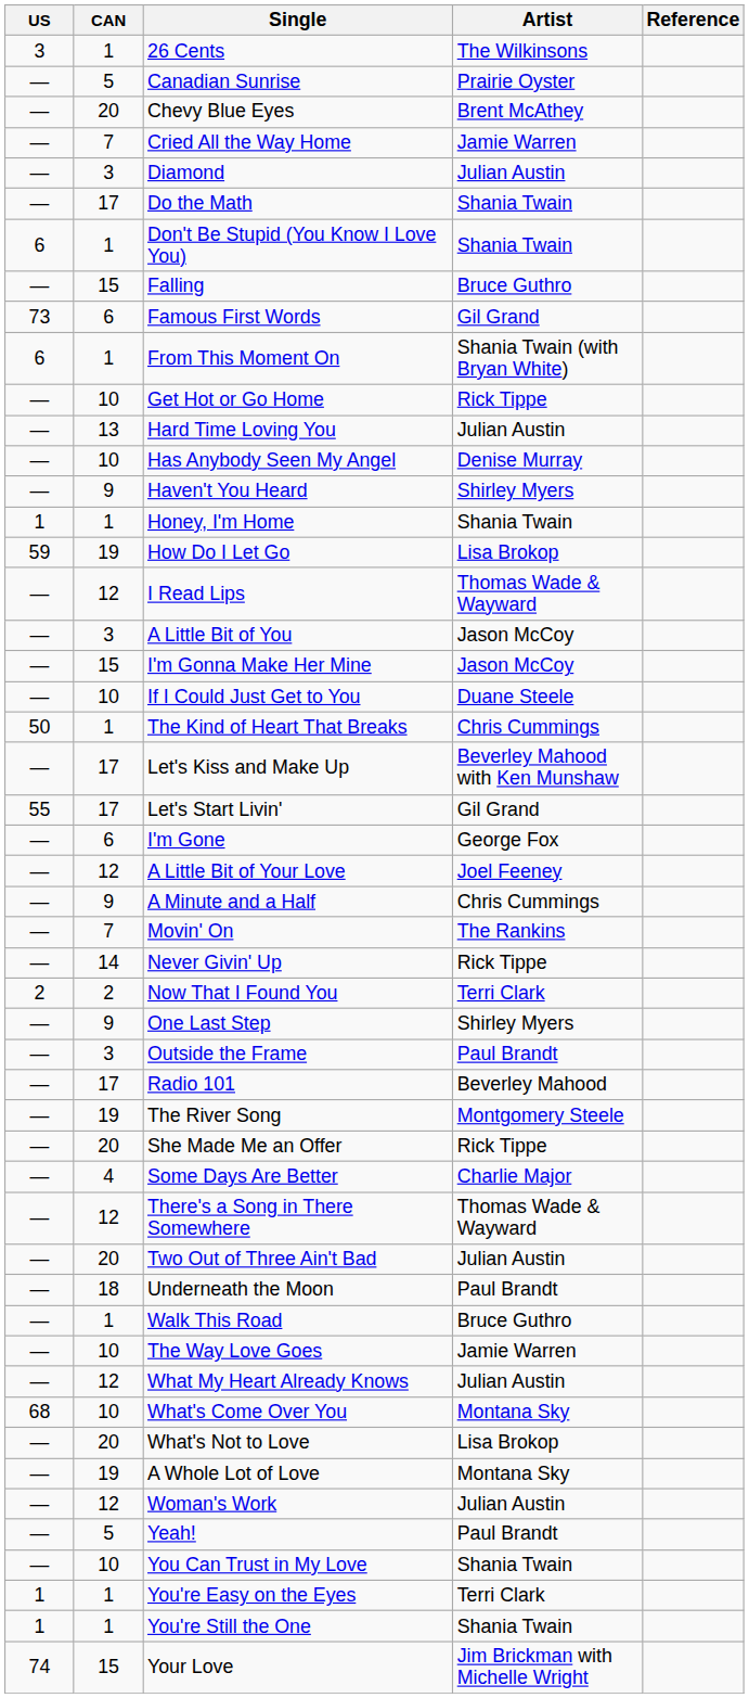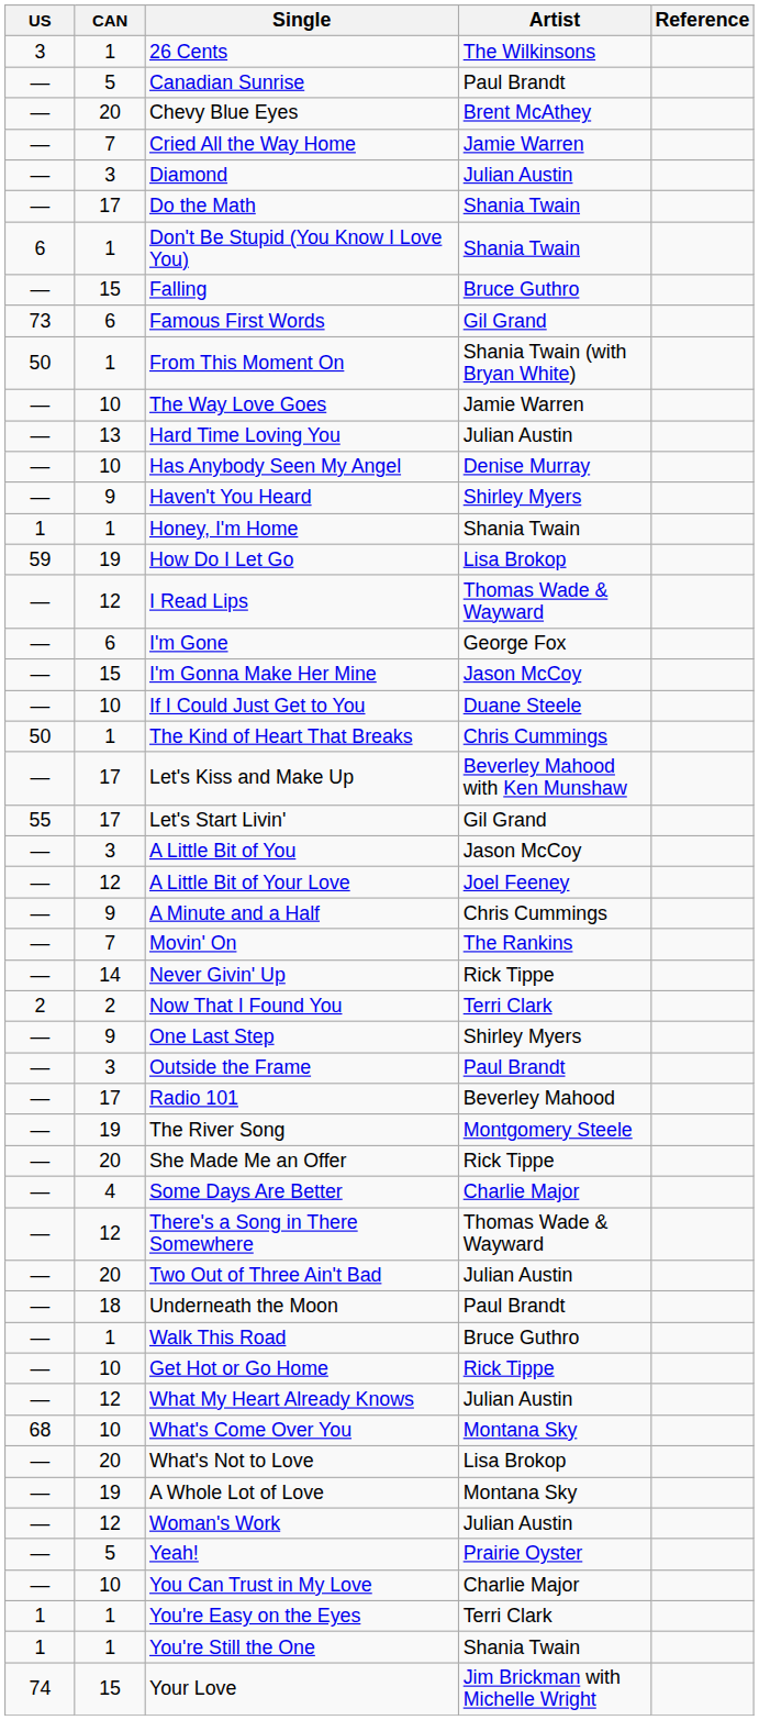 <table class="wikitable sortable">
 <tr>
 <th width="50"><small>US</small></th>
 <th width="50"><small>CAN</small></th>
 <th width="250">Single</th>
 <th width="150">Artist</th>
 <th>Reference</th>
 </tr>
 <tr>
 <td align="center">3</td>
 <td align="center">1</td>
 <td><a href='#'>26 Cents</a></td>
 <td><a href='#'>The Wilkinsons</a></td>
 <td></td>
 </tr>
 <tr>
 <td align="center">—</td>
 <td align="center">5</td>
 <td><a href='#'>Canadian Sunrise</a></td>
-<td><a href='#'>Prairie Oyster</a></td>
+<td>Paul Brandt</td>
 <td></td>
 </tr>
 <tr>
 <td align="center">—</td>
 <td align="center">20</td>
 <td>Chevy Blue Eyes</td>
 <td><a href='#'>Brent McAthey</a></td>
 <td></td>
 </tr>
 <tr>
 <td align="center">—</td>
 <td align="center">7</td>
 <td><a href='#'>Cried All the Way Home</a></td>
 <td><a href='#'>Jamie Warren</a></td>
 <td></td>
 </tr>
 <tr>
 <td align="center">—</td>
 <td align="center">3</td>
 <td><a href='#'>Diamond</a></td>
 <td><a href='#'>Julian Austin</a></td>
 <td></td>
 </tr>
 <tr>
 <td align="center">—</td>
 <td align="center">17</td>
 <td><a href='#'>Do the Math</a></td>
 <td><a href='#'>Shania Twain</a></td>
 <td></td>
 </tr>
 <tr>
 <td align="center">6</td>
 <td align="center">1</td>
 <td><a href='#'>Don't Be Stupid (You Know I Love You)</a></td>
 <td><a href='#'>Shania Twain</a></td>
 <td></td>
 </tr>
 <tr>
 <td align="center">—</td>
 <td align="center">15</td>
 <td><a href='#'>Falling</a></td>
 <td><a href='#'>Bruce Guthro</a></td>
 <td></td>
 </tr>
 <tr>
 <td align="center">73</td>
 <td align="center">6</td>
 <td><a href='#'>Famous First Words</a></td>
 <td><a href='#'>Gil Grand</a></td>
 <td></td>
 </tr>
 <tr>
-<td align="center">6</td>
+<td align="center">50</td>
 <td align="center">1</td>
 <td><a href='#'>From This Moment On</a></td>
 <td>Shania Twain (with <a href='#'>Bryan White</a>)</td>
 <td></td>
 </tr>
 <tr>
 <td align="center">—</td>
 <td align="center">10</td>
-<td><a href='#'>Get Hot or Go Home</a></td>
-<td><a href='#'>Rick Tippe</a></td>
+<td><a href='#'>The Way Love Goes</a></td>
+<td>Jamie Warren</td>
 <td></td>
 </tr>
 <tr>
 <td align="center">—</td>
 <td align="center">13</td>
 <td><a href='#'>Hard Time Loving You</a></td>
 <td>Julian Austin</td>
 <td></td>
 </tr>
 <tr>
 <td align="center">—</td>
 <td align="center">10</td>
 <td><a href='#'>Has Anybody Seen My Angel</a></td>
 <td><a href='#'>Denise Murray</a></td>
 <td></td>
 </tr>
 <tr>
 <td align="center">—</td>
 <td align="center">9</td>
 <td><a href='#'>Haven't You Heard</a></td>
 <td><a href='#'>Shirley Myers</a></td>
 <td></td>
 </tr>
 <tr>
 <td align="center">1</td>
 <td align="center">1</td>
 <td><a href='#'>Honey, I'm Home</a></td>
 <td>Shania Twain</td>
 <td></td>
 </tr>
 <tr>
 <td align="center">59</td>
 <td align="center">19</td>
 <td><a href='#'>How Do I Let Go</a></td>
 <td><a href='#'>Lisa Brokop</a></td>
 <td></td>
 </tr>
 <tr>
 <td align="center">—</td>
 <td align="center">12</td>
 <td><a href='#'>I Read Lips</a></td>
 <td><a href='#'>Thomas Wade & Wayward</a></td>
 <td></td>
 </tr>
 <tr>
 <td align="center">—</td>
-<td align="center">3</td>
-<td><a href='#'>A Little Bit of You</a></td>
-<td>Jason McCoy</td>
+<td align="center">6</td>
+<td><a href='#'>I'm Gone</a></td>
+<td>George Fox</td>
 <td></td>
 </tr>
 <tr>
 <td align="center">—</td>
 <td align="center">15</td>
 <td><a href='#'>I'm Gonna Make Her Mine</a></td>
 <td><a href='#'>Jason McCoy</a></td>
 <td></td>
 </tr>
 <tr>
 <td align="center">—</td>
 <td align="center">10</td>
 <td><a href='#'>If I Could Just Get to You</a></td>
 <td><a href='#'>Duane Steele</a></td>
 <td></td>
 </tr>
 <tr>
 <td align="center">50</td>
 <td align="center">1</td>
 <td><a href='#'>The Kind of Heart That Breaks</a></td>
 <td><a href='#'>Chris Cummings</a></td>
 <td></td>
 </tr>
 <tr>
 <td align="center">—</td>
 <td align="center">17</td>
 <td>Let's Kiss and Make Up</td>
 <td><a href='#'>Beverley Mahood</a> with <a href='#'>Ken Munshaw</a></td>
 <td></td>
 </tr>
 <tr>
 <td align="center">55</td>
 <td align="center">17</td>
 <td>Let's Start Livin'</td>
 <td>Gil Grand</td>
 <td></td>
 </tr>
 <tr>
 <td align="center">—</td>
-<td align="center">6</td>
-<td><a href='#'>I'm Gone</a></td>
-<td>George Fox</td>
+<td align="center">3</td>
+<td><a href='#'>A Little Bit of You</a></td>
+<td>Jason McCoy</td>
 <td></td>
 </tr>
 <tr>
 <td align="center">—</td>
 <td align="center">12</td>
 <td><a href='#'>A Little Bit of Your Love</a></td>
 <td><a href='#'>Joel Feeney</a></td>
 <td></td>
 </tr>
 <tr>
 <td align="center">—</td>
 <td align="center">9</td>
 <td><a href='#'>A Minute and a Half</a></td>
 <td>Chris Cummings</td>
 <td></td>
 </tr>
 <tr>
 <td align="center">—</td>
 <td align="center">7</td>
 <td><a href='#'>Movin' On</a></td>
 <td><a href='#'>The Rankins</a></td>
 <td></td>
 </tr>
 <tr>
 <td align="center">—</td>
 <td align="center">14</td>
 <td><a href='#'>Never Givin' Up</a></td>
 <td>Rick Tippe</td>
 <td></td>
 </tr>
 <tr>
 <td align="center">2</td>
 <td align="center">2</td>
 <td><a href='#'>Now That I Found You</a></td>
 <td><a href='#'>Terri Clark</a></td>
 <td></td>
 </tr>
 <tr>
 <td align="center">—</td>
 <td align="center">9</td>
 <td><a href='#'>One Last Step</a></td>
 <td>Shirley Myers</td>
 <td></td>
 </tr>
 <tr>
 <td align="center">—</td>
 <td align="center">3</td>
 <td><a href='#'>Outside the Frame</a></td>
 <td><a href='#'>Paul Brandt</a></td>
 <td></td>
 </tr>
 <tr>
 <td align="center">—</td>
 <td align="center">17</td>
 <td><a href='#'>Radio 101</a></td>
 <td>Beverley Mahood</td>
 <td></td>
 </tr>
 <tr>
 <td align="center">—</td>
 <td align="center">19</td>
 <td>The River Song</td>
 <td><a href='#'>Montgomery Steele</a></td>
 <td></td>
 </tr>
 <tr>
 <td align="center">—</td>
 <td align="center">20</td>
 <td>She Made Me an Offer</td>
 <td>Rick Tippe</td>
 <td></td>
 </tr>
 <tr>
 <td align="center">—</td>
 <td align="center">4</td>
 <td><a href='#'>Some Days Are Better</a></td>
 <td><a href='#'>Charlie Major</a></td>
 <td></td>
 </tr>
 <tr>
 <td align="center">—</td>
 <td align="center">12</td>
 <td><a href='#'>There's a Song in There Somewhere</a></td>
 <td>Thomas Wade & Wayward</td>
 <td></td>
 </tr>
 <tr>
 <td align="center">—</td>
 <td align="center">20</td>
 <td><a href='#'>Two Out of Three Ain't Bad</a></td>
 <td>Julian Austin</td>
 <td></td>
 </tr>
 <tr>
 <td align="center">—</td>
 <td align="center">18</td>
 <td>Underneath the Moon</td>
 <td>Paul Brandt</td>
 <td></td>
 </tr>
 <tr>
 <td align="center">—</td>
 <td align="center">1</td>
 <td><a href='#'>Walk This Road</a></td>
 <td>Bruce Guthro</td>
 <td></td>
 </tr>
 <tr>
 <td align="center">—</td>
 <td align="center">10</td>
-<td><a href='#'>The Way Love Goes</a></td>
-<td>Jamie Warren</td>
+<td><a href='#'>Get Hot or Go Home</a></td>
+<td><a href='#'>Rick Tippe</a></td>
 <td></td>
 </tr>
 <tr>
 <td align="center">—</td>
 <td align="center">12</td>
 <td><a href='#'>What My Heart Already Knows</a></td>
 <td>Julian Austin</td>
 <td></td>
 </tr>
 <tr>
 <td align="center">68</td>
 <td align="center">10</td>
 <td><a href='#'>What's Come Over You</a></td>
 <td><a href='#'>Montana Sky</a></td>
 <td></td>
 </tr>
 <tr>
 <td align="center">—</td>
 <td align="center">20</td>
 <td>What's Not to Love</td>
 <td>Lisa Brokop</td>
 <td></td>
 </tr>
 <tr>
 <td align="center">—</td>
 <td align="center">19</td>
 <td>A Whole Lot of Love</td>
 <td>Montana Sky</td>
 <td></td>
 </tr>
 <tr>
 <td align="center">—</td>
 <td align="center">12</td>
 <td><a href='#'>Woman's Work</a></td>
 <td>Julian Austin</td>
 <td></td>
 </tr>
 <tr>
 <td align="center">—</td>
 <td align="center">5</td>
 <td><a href='#'>Yeah!</a></td>
-<td>Paul Brandt</td>
+<td><a href='#'>Prairie Oyster</a></td>
 <td></td>
 </tr>
 <tr>
 <td align="center">—</td>
 <td align="center">10</td>
 <td><a href='#'>You Can Trust in My Love</a></td>
-<td>Shania Twain</td>
+<td>Charlie Major</td>
 <td></td>
 </tr>
 <tr>
 <td align="center">1</td>
 <td align="center">1</td>
 <td><a href='#'>You're Easy on the Eyes</a></td>
 <td>Terri Clark</td>
 <td></td>
 </tr>
 <tr>
 <td align="center">1</td>
 <td align="center">1</td>
 <td><a href='#'>You're Still the One</a></td>
 <td>Shania Twain</td>
 <td></td>
 </tr>
 <tr>
 <td align="center">74</td>
 <td align="center">15</td>
 <td>Your Love</td>
 <td><a href='#'>Jim Brickman</a> with <a href='#'>Michelle Wright</a></td>
 <td></td>
 </tr>
 </table>
